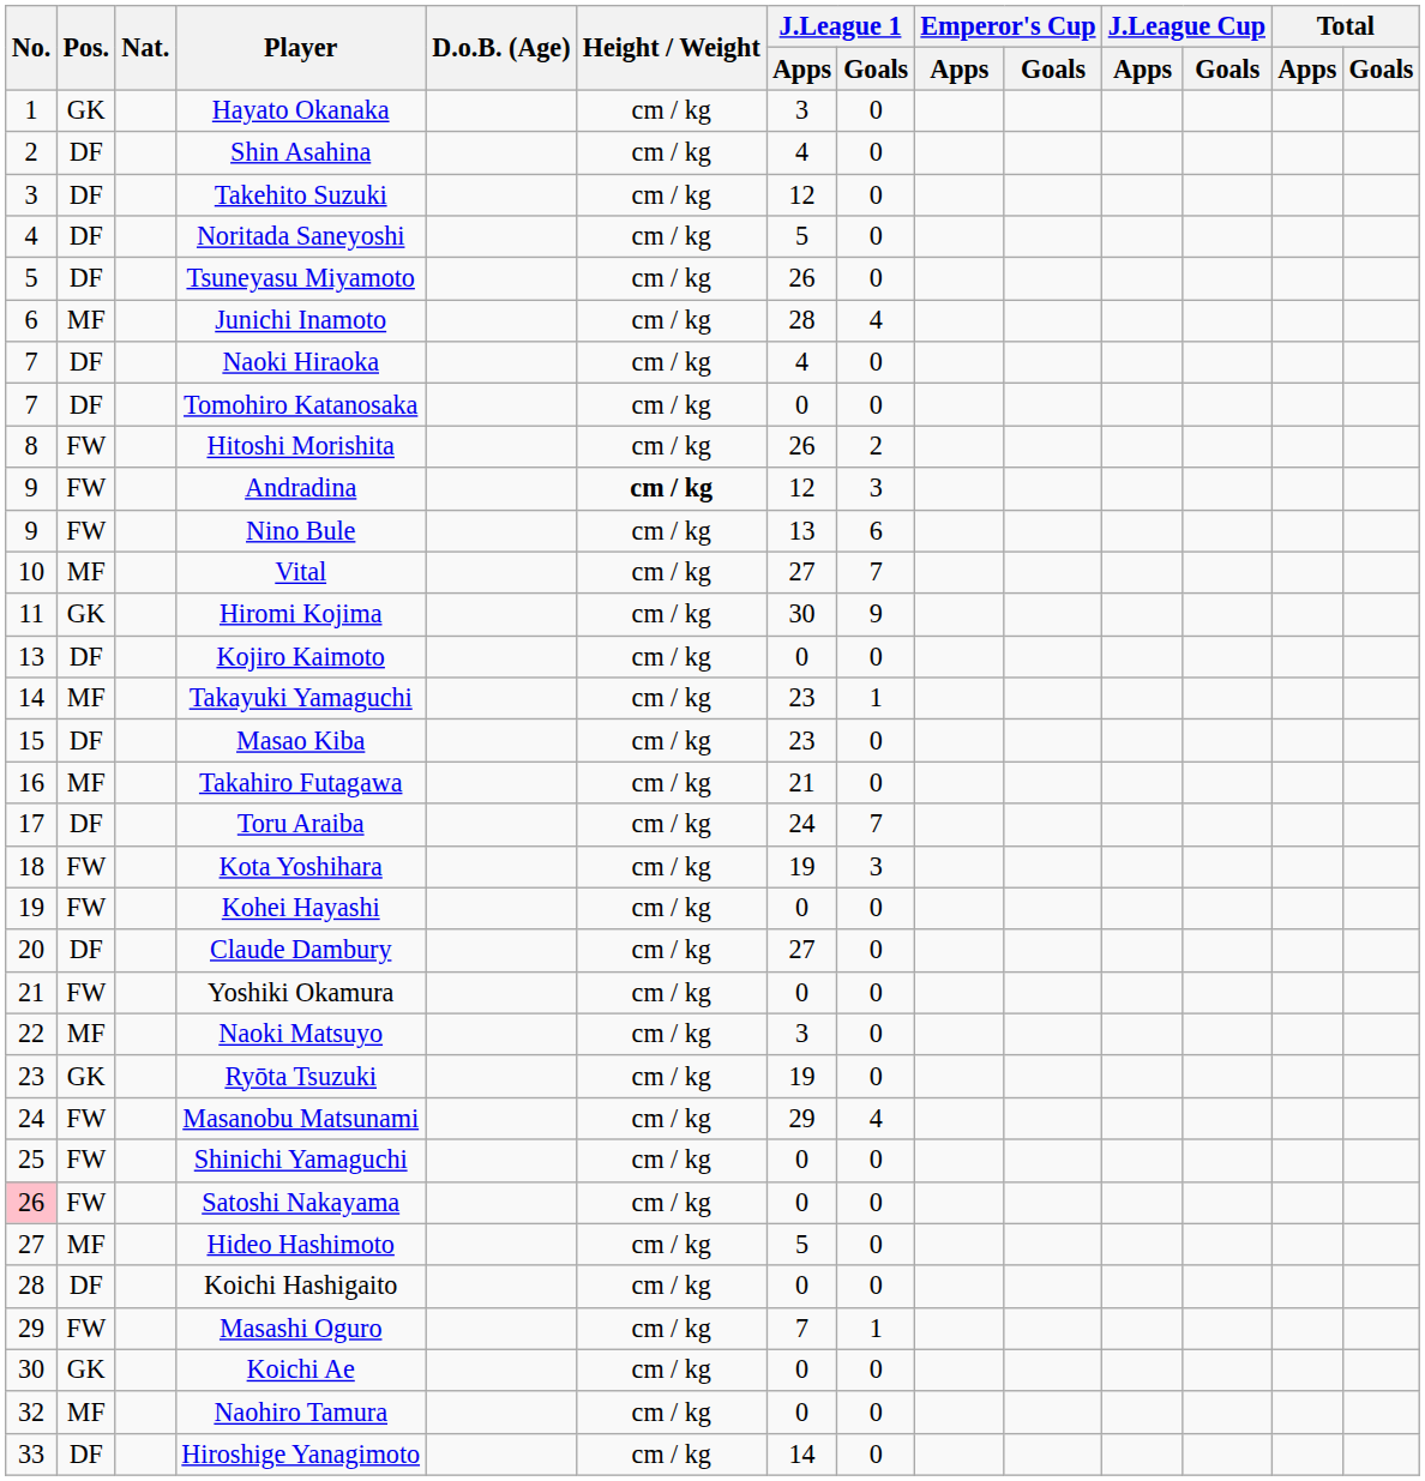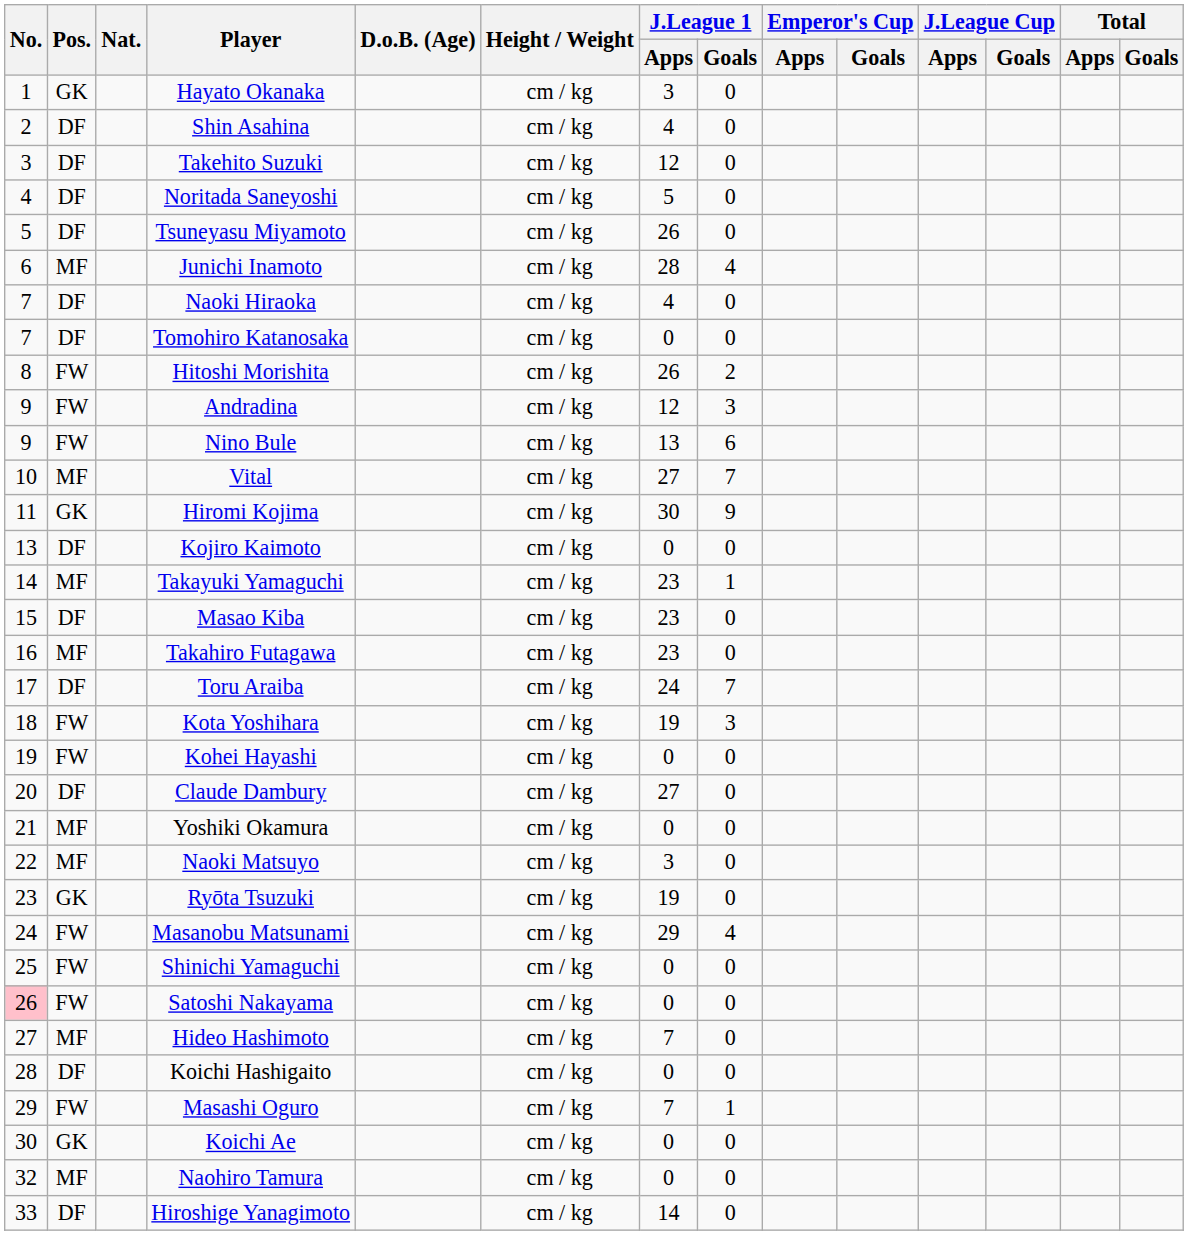 <table class="wikitable" style="text-align:center;">
 <tr>
 <th rowspan="2">No.</th>
 <th rowspan="2">Pos.</th>
 <th rowspan="2">Nat.</th>
 <th rowspan="2">Player</th>
 <th rowspan="2">D.o.B. (Age)</th>
 <th rowspan="2">Height / Weight</th>
 <th colspan="2"><a href='#'>J.League 1</a></th>
 <th colspan="2"><a href='#'>Emperor's Cup</a></th>
 <th colspan="2"><a href='#'>J.League Cup</a></th>
 <th colspan="2">Total</th>
 </tr>
 <tr>
 <th>Apps</th>
 <th>Goals</th>
 <th>Apps</th>
 <th>Goals</th>
 <th>Apps</th>
 <th>Goals</th>
 <th>Apps</th>
 <th>Goals</th>
 </tr>
 <tr>
 <td>1</td>
 <td>GK</td>
 <td></td>
 <td><a href='#'>Hayato Okanaka</a></td>
 <td></td>
 <td>cm / kg</td>
 <td>3</td>
 <td>0</td>
 <td></td>
 <td></td>
 <td></td>
 <td></td>
 <td></td>
 <td></td>
 </tr>
 <tr>
 <td>2</td>
 <td>DF</td>
 <td></td>
 <td><a href='#'>Shin Asahina</a></td>
 <td></td>
 <td>cm / kg</td>
 <td>4</td>
 <td>0</td>
 <td></td>
 <td></td>
 <td></td>
 <td></td>
 <td></td>
 <td></td>
 </tr>
 <tr>
 <td>3</td>
 <td>DF</td>
 <td></td>
 <td><a href='#'>Takehito Suzuki</a></td>
 <td></td>
 <td>cm / kg</td>
 <td>12</td>
 <td>0</td>
 <td></td>
 <td></td>
 <td></td>
 <td></td>
 <td></td>
 <td></td>
 </tr>
 <tr>
 <td>4</td>
 <td>DF</td>
 <td></td>
 <td><a href='#'>Noritada Saneyoshi</a></td>
 <td></td>
 <td>cm / kg</td>
 <td>5</td>
 <td>0</td>
 <td></td>
 <td></td>
 <td></td>
 <td></td>
 <td></td>
 <td></td>
 </tr>
 <tr>
 <td>5</td>
 <td>DF</td>
 <td></td>
 <td><a href='#'>Tsuneyasu Miyamoto</a></td>
 <td></td>
 <td>cm / kg</td>
 <td>26</td>
 <td>0</td>
 <td></td>
 <td></td>
 <td></td>
 <td></td>
 <td></td>
 <td></td>
 </tr>
 <tr>
 <td>6</td>
 <td>MF</td>
 <td></td>
 <td><a href='#'>Junichi Inamoto</a></td>
 <td></td>
 <td>cm / kg</td>
 <td>28</td>
 <td>4</td>
 <td></td>
 <td></td>
 <td></td>
 <td></td>
 <td></td>
 <td></td>
 </tr>
 <tr>
 <td>7</td>
 <td>DF</td>
 <td></td>
 <td><a href='#'>Naoki Hiraoka</a></td>
 <td></td>
 <td>cm / kg</td>
 <td>4</td>
 <td>0</td>
 <td></td>
 <td></td>
 <td></td>
 <td></td>
 <td></td>
 <td></td>
 </tr>
 <tr>
 <td>7</td>
 <td>DF</td>
 <td></td>
 <td><a href='#'>Tomohiro Katanosaka</a></td>
 <td></td>
 <td>cm / kg</td>
 <td>0</td>
 <td>0</td>
 <td></td>
 <td></td>
 <td></td>
 <td></td>
 <td></td>
 <td></td>
 </tr>
 <tr>
 <td>8</td>
 <td>FW</td>
 <td></td>
 <td><a href='#'>Hitoshi Morishita</a></td>
 <td></td>
 <td>cm / kg</td>
 <td>26</td>
 <td>2</td>
 <td></td>
 <td></td>
 <td></td>
 <td></td>
 <td></td>
 <td></td>
 </tr>
 <tr>
 <td>9</td>
 <td>FW</td>
 <td></td>
 <td><a href='#'>Andradina</a></td>
 <td></td>
-<td><strong>cm / kg</strong></td>
+<td>cm / kg</td>
 <td>12</td>
 <td>3</td>
 <td></td>
 <td></td>
 <td></td>
 <td></td>
 <td></td>
 <td></td>
 </tr>
 <tr>
 <td>9</td>
 <td>FW</td>
 <td></td>
 <td><a href='#'>Nino Bule</a></td>
 <td></td>
 <td>cm / kg</td>
 <td>13</td>
 <td>6</td>
 <td></td>
 <td></td>
 <td></td>
 <td></td>
 <td></td>
 <td></td>
 </tr>
 <tr>
 <td>10</td>
 <td>MF</td>
 <td></td>
 <td><a href='#'>Vital</a></td>
 <td></td>
 <td>cm / kg</td>
 <td>27</td>
 <td>7</td>
 <td></td>
 <td></td>
 <td></td>
 <td></td>
 <td></td>
 <td></td>
 </tr>
 <tr>
 <td>11</td>
 <td>GK</td>
 <td></td>
 <td><a href='#'>Hiromi Kojima</a></td>
 <td></td>
 <td>cm / kg</td>
 <td>30</td>
 <td>9</td>
 <td></td>
 <td></td>
 <td></td>
 <td></td>
 <td></td>
 <td></td>
 </tr>
 <tr>
 <td>13</td>
 <td>DF</td>
 <td></td>
 <td><a href='#'>Kojiro Kaimoto</a></td>
 <td></td>
 <td>cm / kg</td>
 <td>0</td>
 <td>0</td>
 <td></td>
 <td></td>
 <td></td>
 <td></td>
 <td></td>
 <td></td>
 </tr>
 <tr>
 <td>14</td>
 <td>MF</td>
 <td></td>
 <td><a href='#'>Takayuki Yamaguchi</a></td>
 <td></td>
 <td>cm / kg</td>
 <td>23</td>
 <td>1</td>
 <td></td>
 <td></td>
 <td></td>
 <td></td>
 <td></td>
 <td></td>
 </tr>
 <tr>
 <td>15</td>
 <td>DF</td>
 <td></td>
 <td><a href='#'>Masao Kiba</a></td>
 <td></td>
 <td>cm / kg</td>
 <td>23</td>
 <td>0</td>
 <td></td>
 <td></td>
 <td></td>
 <td></td>
 <td></td>
 <td></td>
 </tr>
 <tr>
 <td>16</td>
 <td>MF</td>
 <td></td>
 <td><a href='#'>Takahiro Futagawa</a></td>
 <td></td>
 <td>cm / kg</td>
-<td>21</td>
+<td>23</td>
 <td>0</td>
 <td></td>
 <td></td>
 <td></td>
 <td></td>
 <td></td>
 <td></td>
 </tr>
 <tr>
 <td>17</td>
 <td>DF</td>
 <td></td>
 <td><a href='#'>Toru Araiba</a></td>
 <td></td>
 <td>cm / kg</td>
 <td>24</td>
 <td>7</td>
 <td></td>
 <td></td>
 <td></td>
 <td></td>
 <td></td>
 <td></td>
 </tr>
 <tr>
 <td>18</td>
 <td>FW</td>
 <td></td>
 <td><a href='#'>Kota Yoshihara</a></td>
 <td></td>
 <td>cm / kg</td>
 <td>19</td>
 <td>3</td>
 <td></td>
 <td></td>
 <td></td>
 <td></td>
 <td></td>
 <td></td>
 </tr>
 <tr>
 <td>19</td>
 <td>FW</td>
 <td></td>
 <td><a href='#'>Kohei Hayashi</a></td>
 <td></td>
 <td>cm / kg</td>
 <td>0</td>
 <td>0</td>
 <td></td>
 <td></td>
 <td></td>
 <td></td>
 <td></td>
 <td></td>
 </tr>
 <tr>
 <td>20</td>
 <td>DF</td>
 <td></td>
 <td><a href='#'>Claude Dambury</a></td>
 <td></td>
 <td>cm / kg</td>
 <td>27</td>
 <td>0</td>
 <td></td>
 <td></td>
 <td></td>
 <td></td>
 <td></td>
 <td></td>
 </tr>
 <tr>
 <td>21</td>
-<td>FW</td>
+<td>MF</td>
 <td></td>
 <td>Yoshiki Okamura</td>
 <td></td>
 <td>cm / kg</td>
 <td>0</td>
 <td>0</td>
 <td></td>
 <td></td>
 <td></td>
 <td></td>
 <td></td>
 <td></td>
 </tr>
 <tr>
 <td>22</td>
 <td>MF</td>
 <td></td>
 <td><a href='#'>Naoki Matsuyo</a></td>
 <td></td>
 <td>cm / kg</td>
 <td>3</td>
 <td>0</td>
 <td></td>
 <td></td>
 <td></td>
 <td></td>
 <td></td>
 <td></td>
 </tr>
 <tr>
 <td>23</td>
 <td>GK</td>
 <td></td>
 <td><a href='#'>Ryōta Tsuzuki</a></td>
 <td></td>
 <td>cm / kg</td>
 <td>19</td>
 <td>0</td>
 <td></td>
 <td></td>
 <td></td>
 <td></td>
 <td></td>
 <td></td>
 </tr>
 <tr>
 <td>24</td>
 <td>FW</td>
 <td></td>
 <td><a href='#'>Masanobu Matsunami</a></td>
 <td></td>
 <td>cm / kg</td>
 <td>29</td>
 <td>4</td>
 <td></td>
 <td></td>
 <td></td>
 <td></td>
 <td></td>
 <td></td>
 </tr>
 <tr>
 <td>25</td>
 <td>FW</td>
 <td></td>
 <td><a href='#'>Shinichi Yamaguchi</a></td>
 <td></td>
 <td>cm / kg</td>
 <td>0</td>
 <td>0</td>
 <td></td>
 <td></td>
 <td></td>
 <td></td>
 <td></td>
 <td></td>
 </tr>
 <tr>
 <td style="background: pink;">26</td>
 <td>FW</td>
 <td></td>
 <td><a href='#'>Satoshi Nakayama</a></td>
 <td></td>
 <td>cm / kg</td>
 <td>0</td>
 <td>0</td>
 <td></td>
 <td></td>
 <td></td>
 <td></td>
 <td></td>
 <td></td>
 </tr>
 <tr>
 <td>27</td>
 <td>MF</td>
 <td></td>
 <td><a href='#'>Hideo Hashimoto</a></td>
 <td></td>
 <td>cm / kg</td>
-<td>5</td>
+<td>7</td>
 <td>0</td>
 <td></td>
 <td></td>
 <td></td>
 <td></td>
 <td></td>
 <td></td>
 </tr>
 <tr>
 <td>28</td>
 <td>DF</td>
 <td></td>
 <td>Koichi Hashigaito</td>
 <td></td>
 <td>cm / kg</td>
 <td>0</td>
 <td>0</td>
 <td></td>
 <td></td>
 <td></td>
 <td></td>
 <td></td>
 <td></td>
 </tr>
 <tr>
 <td>29</td>
 <td>FW</td>
 <td></td>
 <td><a href='#'>Masashi Oguro</a></td>
 <td></td>
 <td>cm / kg</td>
 <td>7</td>
 <td>1</td>
 <td></td>
 <td></td>
 <td></td>
 <td></td>
 <td></td>
 <td></td>
 </tr>
 <tr>
 <td>30</td>
 <td>GK</td>
 <td></td>
 <td><a href='#'>Koichi Ae</a></td>
 <td></td>
 <td>cm / kg</td>
 <td>0</td>
 <td>0</td>
 <td></td>
 <td></td>
 <td></td>
 <td></td>
 <td></td>
 <td></td>
 </tr>
 <tr>
 <td>32</td>
 <td>MF</td>
 <td></td>
 <td><a href='#'>Naohiro Tamura</a></td>
 <td></td>
 <td>cm / kg</td>
 <td>0</td>
 <td>0</td>
 <td></td>
 <td></td>
 <td></td>
 <td></td>
 <td></td>
 <td></td>
 </tr>
 <tr>
 <td>33</td>
 <td>DF</td>
 <td></td>
 <td><a href='#'>Hiroshige Yanagimoto</a></td>
 <td></td>
 <td>cm / kg</td>
 <td>14</td>
 <td>0</td>
 <td></td>
 <td></td>
 <td></td>
 <td></td>
 <td></td>
 <td></td>
 </tr>
 </table>
